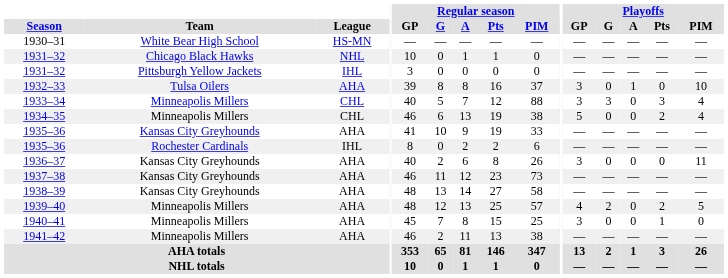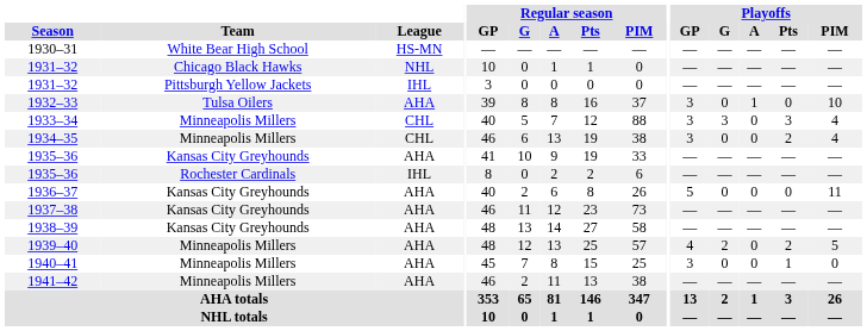 <table border="0" cellpadding="1" cellspacing="0" style="text-align:center; width:60em">
 <tr bgcolor="#e0e0e0">
 <th colspan="3" bgcolor="#ffffff"></th>
 <th rowspan="100" bgcolor="#ffffff"></th>
 <th colspan="5"><a href='#'>Regular season</a></th>
 <th rowspan="100" bgcolor="#ffffff"></th>
 <th colspan="5"><a href='#'>Playoffs</a></th>
 </tr>
 <tr bgcolor="#e0e0e0">
 <th><a href='#'>Season</a></th>
 <th>Team</th>
 <th>League</th>
 <th>GP</th>
 <th><a href='#'>G</a></th>
 <th><a href='#'>A</a></th>
 <th><a href='#'>Pts</a></th>
 <th><a href='#'>PIM</a></th>
 <th>GP</th>
 <th>G</th>
 <th>A</th>
 <th>Pts</th>
 <th>PIM</th>
 </tr>
 <tr>
 <td>1930–31</td>
 <td><a href='#'>White Bear High School</a></td>
 <td><a href='#'>HS-MN</a></td>
 <td>—</td>
 <td>—</td>
 <td>—</td>
 <td>—</td>
 <td>—</td>
 <td>—</td>
 <td>—</td>
 <td>—</td>
 <td>—</td>
 <td>—</td>
 </tr>
 <tr bgcolor="#f0f0f0">
 <td><a href='#'>1931–32</a></td>
 <td><a href='#'>Chicago Black Hawks</a></td>
 <td><a href='#'>NHL</a></td>
 <td>10</td>
 <td>0</td>
 <td>1</td>
 <td>1</td>
 <td>0</td>
 <td>—</td>
 <td>—</td>
 <td>—</td>
 <td>—</td>
 <td>—</td>
 </tr>
 <tr>
 <td><a href='#'>1931–32</a></td>
 <td><a href='#'>Pittsburgh Yellow Jackets</a></td>
 <td><a href='#'>IHL</a></td>
 <td>3</td>
 <td>0</td>
 <td>0</td>
 <td>0</td>
 <td>0</td>
 <td>—</td>
 <td>—</td>
 <td>—</td>
 <td>—</td>
 <td>—</td>
 </tr>
 <tr bgcolor="#f0f0f0">
 <td><a href='#'>1932–33</a></td>
 <td><a href='#'>Tulsa Oilers</a></td>
 <td><a href='#'>AHA</a></td>
 <td>39</td>
 <td>8</td>
 <td>8</td>
 <td>16</td>
 <td>37</td>
 <td>3</td>
 <td>0</td>
 <td>1</td>
 <td>0</td>
 <td>10</td>
 </tr>
 <tr>
 <td><a href='#'>1933–34</a></td>
 <td><a href='#'>Minneapolis Millers</a></td>
 <td><a href='#'>CHL</a></td>
 <td>40</td>
 <td>5</td>
 <td>7</td>
 <td>12</td>
 <td>88</td>
 <td>3</td>
 <td>3</td>
 <td>0</td>
 <td>3</td>
 <td>4</td>
 </tr>
 <tr bgcolor="#f0f0f0">
 <td><a href='#'>1934–35</a></td>
 <td>Minneapolis Millers</td>
 <td>CHL</td>
 <td>46</td>
 <td>6</td>
 <td>13</td>
 <td>19</td>
 <td>38</td>
-<td>5</td>
+<td>3</td>
 <td>0</td>
 <td>0</td>
 <td>2</td>
 <td>4</td>
 </tr>
 <tr>
 <td><a href='#'>1935–36</a></td>
 <td><a href='#'>Kansas City Greyhounds</a></td>
 <td>AHA</td>
 <td>41</td>
 <td>10</td>
 <td>9</td>
 <td>19</td>
 <td>33</td>
 <td>—</td>
 <td>—</td>
 <td>—</td>
 <td>—</td>
 <td>—</td>
 </tr>
 <tr bgcolor="#f0f0f0">
 <td><a href='#'>1935–36</a></td>
 <td><a href='#'>Rochester Cardinals</a></td>
 <td>IHL</td>
 <td>8</td>
 <td>0</td>
 <td>2</td>
 <td>2</td>
 <td>6</td>
 <td>—</td>
 <td>—</td>
 <td>—</td>
 <td>—</td>
 <td>—</td>
 </tr>
 <tr>
 <td><a href='#'>1936–37</a></td>
 <td>Kansas City Greyhounds</td>
 <td>AHA</td>
 <td>40</td>
 <td>2</td>
 <td>6</td>
 <td>8</td>
 <td>26</td>
-<td>3</td>
+<td>5</td>
 <td>0</td>
 <td>0</td>
 <td>0</td>
 <td>11</td>
 </tr>
 <tr bgcolor="#f0f0f0">
 <td><a href='#'>1937–38</a></td>
 <td>Kansas City Greyhounds</td>
 <td>AHA</td>
 <td>46</td>
 <td>11</td>
 <td>12</td>
 <td>23</td>
 <td>73</td>
 <td>—</td>
 <td>—</td>
 <td>—</td>
 <td>—</td>
 <td>—</td>
 </tr>
 <tr>
 <td><a href='#'>1938–39</a></td>
 <td>Kansas City Greyhounds</td>
 <td>AHA</td>
 <td>48</td>
 <td>13</td>
 <td>14</td>
 <td>27</td>
 <td>58</td>
 <td>—</td>
 <td>—</td>
 <td>—</td>
 <td>—</td>
 <td>—</td>
 </tr>
 <tr bgcolor="#f0f0f0">
 <td><a href='#'>1939–40</a></td>
 <td>Minneapolis Millers</td>
 <td>AHA</td>
 <td>48</td>
 <td>12</td>
 <td>13</td>
 <td>25</td>
 <td>57</td>
 <td>4</td>
 <td>2</td>
 <td>0</td>
 <td>2</td>
 <td>5</td>
 </tr>
 <tr>
 <td><a href='#'>1940–41</a></td>
 <td>Minneapolis Millers</td>
 <td>AHA</td>
 <td>45</td>
 <td>7</td>
 <td>8</td>
 <td>15</td>
 <td>25</td>
 <td>3</td>
 <td>0</td>
 <td>0</td>
 <td>1</td>
 <td>0</td>
 </tr>
 <tr bgcolor="#f0f0f0">
 <td><a href='#'>1941–42</a></td>
 <td>Minneapolis Millers</td>
 <td>AHA</td>
 <td>46</td>
 <td>2</td>
 <td>11</td>
 <td>13</td>
 <td>38</td>
 <td>—</td>
 <td>—</td>
 <td>—</td>
 <td>—</td>
 <td>—</td>
 </tr>
 <tr bgcolor="#e0e0e0">
 <th colspan="3">AHA totals</th>
 <th>353</th>
 <th>65</th>
 <th>81</th>
 <th>146</th>
 <th>347</th>
 <th>13</th>
 <th>2</th>
 <th>1</th>
 <th>3</th>
 <th>26</th>
 </tr>
 <tr bgcolor="#e0e0e0">
 <th colspan="3">NHL totals</th>
 <th>10</th>
 <th>0</th>
 <th>1</th>
 <th>1</th>
 <th>0</th>
 <th>—</th>
 <th>—</th>
 <th>—</th>
 <th>—</th>
 <th>—</th>
 </tr>
 </table>
